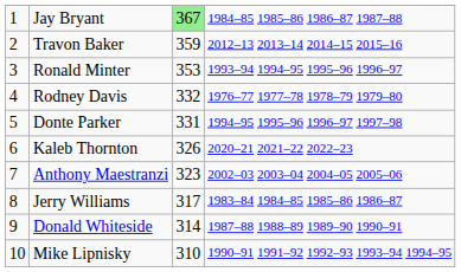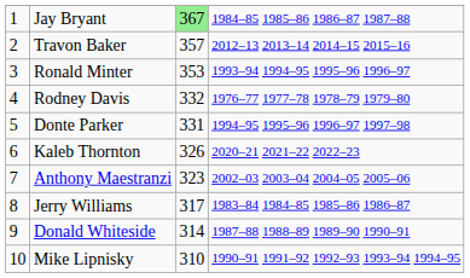 <table class="wikitable">
 <tr>
 </tr>
 <tr>
 <td>1</td>
 <td>Jay Bryant</td>
 <td style="background: lightgreen;">367</td>
 <td style="font-size:80%;"><a href='#'>1984–85</a> <a href='#'>1985–86</a> <a href='#'>1986–87</a> <a href='#'>1987–88</a></td>
 </tr>
 <tr>
 <td>2</td>
 <td>Travon Baker</td>
-<td>359</td>
+<td>357</td>
 <td style="font-size:80%;"><a href='#'>2012–13</a> <a href='#'>2013–14</a> <a href='#'>2014–15</a> <a href='#'>2015–16</a></td>
 </tr>
 <tr>
 <td>3</td>
 <td>Ronald Minter</td>
 <td>353</td>
 <td style="font-size:80%;"><a href='#'>1993–94</a> <a href='#'>1994–95</a> <a href='#'>1995–96</a> <a href='#'>1996–97</a></td>
 </tr>
 <tr>
 <td>4</td>
 <td>Rodney Davis</td>
 <td>332</td>
 <td style="font-size:80%;"><a href='#'>1976–77</a> <a href='#'>1977–78</a> <a href='#'>1978–79</a> <a href='#'>1979–80</a></td>
 </tr>
 <tr>
 <td>5</td>
 <td>Donte Parker</td>
 <td>331</td>
 <td style="font-size:80%;"><a href='#'>1994–95</a> <a href='#'>1995–96</a> <a href='#'>1996–97</a> <a href='#'>1997–98</a></td>
 </tr>
 <tr>
 <td>6</td>
 <td>Kaleb Thornton</td>
 <td>326</td>
 <td style="font-size:80%;"><a href='#'>2020–21</a> <a href='#'>2021–22</a> <a href='#'>2022–23</a></td>
 </tr>
 <tr>
 <td>7</td>
 <td><a href='#'>Anthony Maestranzi</a></td>
 <td>323</td>
 <td style="font-size:80%;"><a href='#'>2002–03</a> <a href='#'>2003–04</a> <a href='#'>2004–05</a> <a href='#'>2005–06</a></td>
 </tr>
 <tr>
 <td>8</td>
 <td>Jerry Williams</td>
 <td>317</td>
 <td style="font-size:80%;"><a href='#'>1983–84</a> <a href='#'>1984–85</a> <a href='#'>1985–86</a> <a href='#'>1986–87</a></td>
 </tr>
 <tr>
 <td>9</td>
 <td><a href='#'>Donald Whiteside</a></td>
 <td>314</td>
 <td style="font-size:80%;"><a href='#'>1987–88</a> <a href='#'>1988–89</a> <a href='#'>1989–90</a> <a href='#'>1990–91</a></td>
 </tr>
 <tr>
 <td>10</td>
 <td>Mike Lipnisky</td>
 <td>310</td>
 <td style="font-size:80%;"><a href='#'>1990–91</a> <a href='#'>1991–92</a> <a href='#'>1992–93</a> <a href='#'>1993–94</a> <a href='#'>1994–95</a></td>
 </tr>
 </table>
